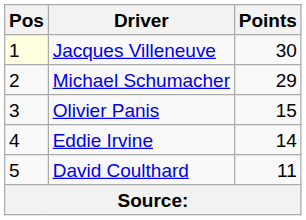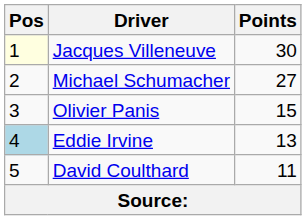 <table class="wikitable" style="font-size: 95%;">
 <tr>
 <th>Pos</th>
 <th>Driver</th>
 <th>Points</th>
 </tr>
 <tr>
 <td style="background: lightyellow;">1</td>
 <td> <a href='#'>Jacques Villeneuve</a></td>
 <td align="right">30</td>
 </tr>
 <tr>
 <td>2</td>
 <td> <a href='#'>Michael Schumacher</a></td>
-<td align="right">29</td>
+<td align="right">27</td>
 </tr>
 <tr>
 <td>3</td>
 <td> <a href='#'>Olivier Panis</a></td>
 <td align="right">15</td>
 </tr>
 <tr>
-<td>4</td>
+<td style="background: lightblue;">4</td>
 <td> <a href='#'>Eddie Irvine</a></td>
-<td align="right">14</td>
+<td align="right">13</td>
 </tr>
 <tr>
 <td>5</td>
 <td> <a href='#'>David Coulthard</a></td>
 <td align="right">11</td>
 </tr>
 <tr>
 <th colspan=4>Source: </th>
 </tr>
 </table>
